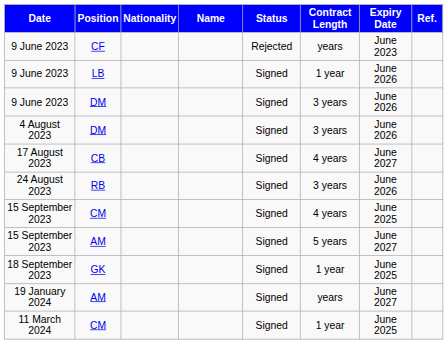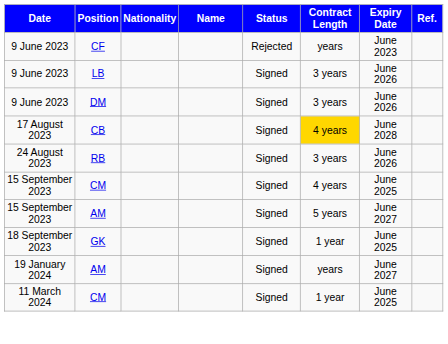 <table class="wikitable"  style="text-align:center; font-size:90%; ">
 <tr>
 <th style="background:#0000FF; color:white; width:125px;">Date</th>
 <th style="background:#0000FF; color:white; width:50px;">Position</th>
 <th style="background:#0000FF; color:white; width:50px;">Nationality</th>
 <th style="background:#0000FF; color:white; width:150px;">Name</th>
 <th style="background:#0000FF; color:white; width:100px;">Status</th>
 <th style="background:#0000FF; color:white; width:100px;">Contract Length</th>
 <th style="background:#0000FF; color:white; width:100px;">Expiry Date</th>
 <th style="background:#0000FF; color:white; width:50px;">Ref.</th>
 </tr>
 <tr>
 <td>9 June 2023</td>
 <td><a href='#'>CF</a></td>
 <td></td>
 <td></td>
 <td>Rejected</td>
 <td> years</td>
 <td>June 2023</td>
 <td></td>
 </tr>
 <tr>
 <td>9 June 2023</td>
 <td><a href='#'>LB</a></td>
 <td></td>
 <td></td>
 <td>Signed</td>
-<td>1 year</td>
+<td>3 years</td>
 <td>June 2026</td>
 <td></td>
 </tr>
 <tr>
 <td>9 June 2023</td>
 <td><a href='#'>DM</a></td>
 <td></td>
 <td></td>
 <td>Signed</td>
 <td>3 years</td>
 <td>June 2026</td>
 <td></td>
 </tr>
 <tr>
-<td>4 August 2023</td>
-<td><a href='#'>DM</a></td>
-<td></td>
-<td></td>
-<td>Signed</td>
-<td>3 years</td>
-<td>June 2026</td>
-<td></td>
-</tr>
-<tr>
 <td>17 August 2023</td>
 <td><a href='#'>CB</a></td>
 <td></td>
 <td></td>
 <td>Signed</td>
-<td>4 years</td>
-<td>June 2027</td>
+<td style="background: gold;">4 years</td>
+<td>June 2028</td>
 <td></td>
 </tr>
 <tr>
 <td>24 August 2023</td>
 <td><a href='#'>RB</a></td>
 <td></td>
 <td></td>
 <td>Signed</td>
 <td>3 years</td>
 <td>June 2026</td>
 <td></td>
 </tr>
 <tr>
 <td>15 September 2023</td>
 <td><a href='#'>CM</a></td>
 <td></td>
 <td></td>
 <td>Signed</td>
 <td>4 years</td>
 <td>June 2025</td>
 <td></td>
 </tr>
 <tr>
 <td>15 September 2023</td>
 <td><a href='#'>AM</a></td>
 <td></td>
 <td></td>
 <td>Signed</td>
 <td>5 years</td>
 <td>June 2027</td>
 <td></td>
 </tr>
 <tr>
 <td>18 September 2023</td>
 <td><a href='#'>GK</a></td>
 <td></td>
 <td></td>
 <td>Signed</td>
 <td>1 year</td>
 <td>June 2025</td>
 <td></td>
 </tr>
 <tr>
 <td>19 January 2024</td>
 <td><a href='#'>AM</a></td>
 <td></td>
 <td></td>
 <td>Signed</td>
 <td> years</td>
 <td>June 2027</td>
 <td></td>
 </tr>
 <tr>
 <td>11 March 2024</td>
 <td><a href='#'>CM</a></td>
 <td></td>
 <td></td>
 <td>Signed</td>
 <td>1 year</td>
 <td>June 2025</td>
 <td></td>
 </tr>
 </table>
